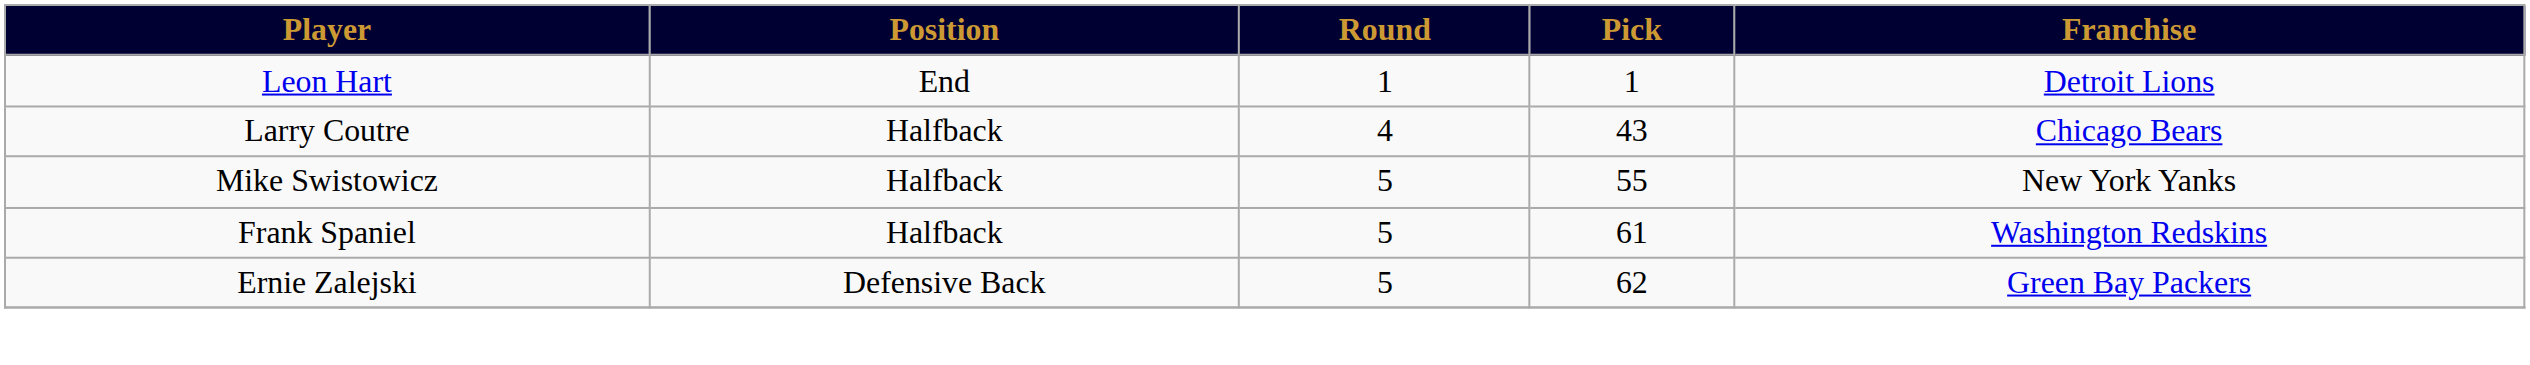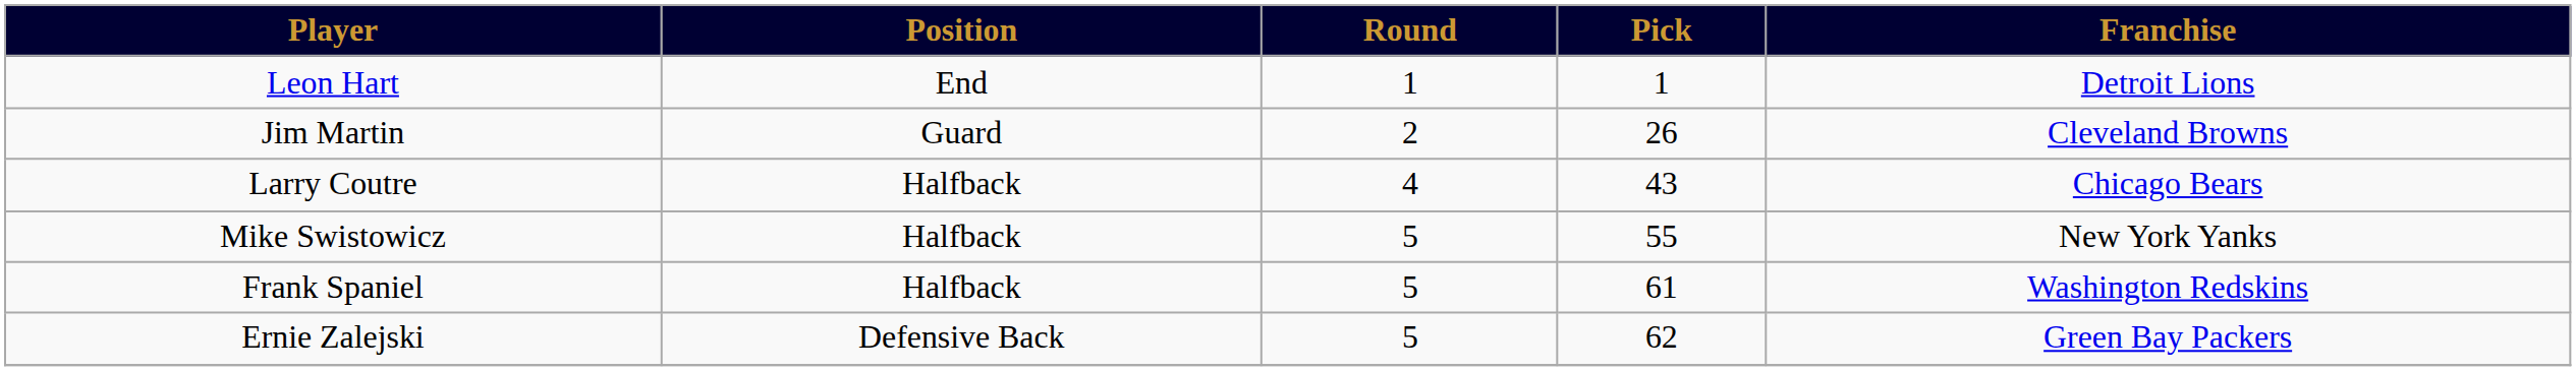 <table class="wikitable" width="80%">
 <tr align="center"  style="background:#000033;color:#CC9933;">
 <td><strong>Player</strong></td>
 <td><strong>Position</strong></td>
 <td><strong>Round</strong></td>
 <td><strong>Pick</strong></td>
 <td><strong>Franchise</strong></td>
 </tr>
 <tr align="center" bgcolor="">
 <td><a href='#'>Leon Hart</a></td>
 <td>End</td>
 <td>1</td>
 <td>1</td>
 <td><a href='#'>Detroit Lions</a></td>
+</tr>
+<tr align="center" bgcolor="">
+<td>Jim Martin</td>
+<td>Guard</td>
+<td>2</td>
+<td>26</td>
+<td><a href='#'>Cleveland Browns</a></td>
 </tr>
 <tr align="center" bgcolor="">
 <td>Larry Coutre</td>
 <td>Halfback</td>
 <td>4</td>
 <td>43</td>
 <td><a href='#'>Chicago Bears</a></td>
 </tr>
 <tr align="center" bgcolor="">
 <td>Mike Swistowicz</td>
 <td>Halfback</td>
 <td>5</td>
 <td>55</td>
 <td>New York Yanks</td>
 </tr>
 <tr align="center" bgcolor="">
 <td>Frank Spaniel</td>
 <td>Halfback</td>
 <td>5</td>
 <td>61</td>
 <td><a href='#'>Washington Redskins</a></td>
 </tr>
 <tr align="center" bgcolor="">
 <td>Ernie Zalejski</td>
 <td>Defensive Back</td>
 <td>5</td>
 <td>62</td>
 <td><a href='#'>Green Bay Packers</a></td>
 </tr>
 <tr align="center" bgcolor="">
 </tr>
 </table>
